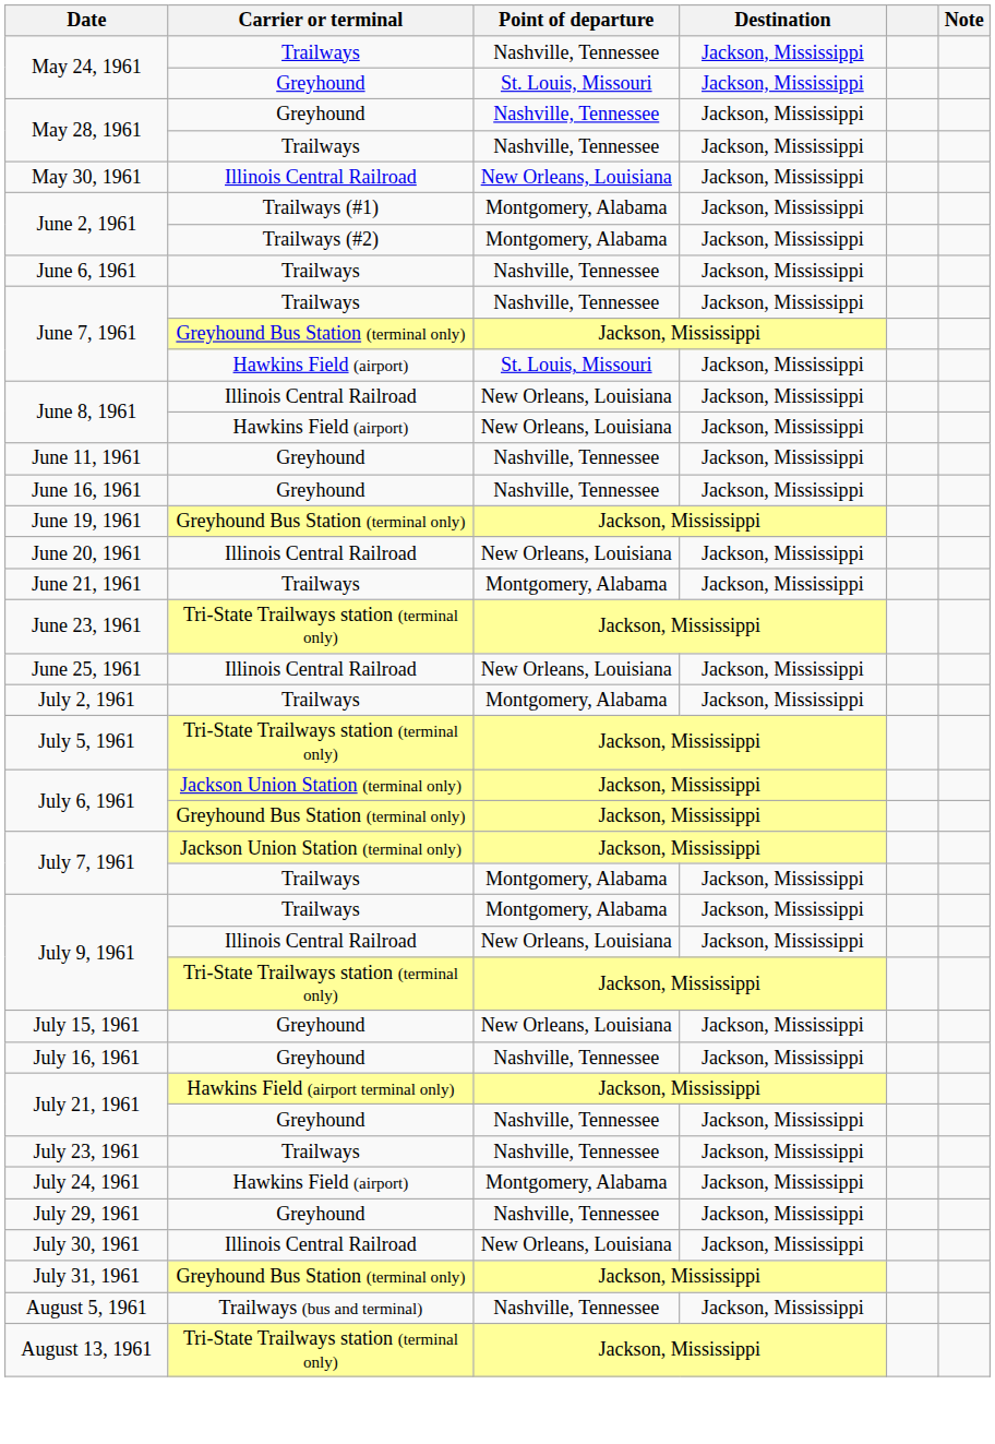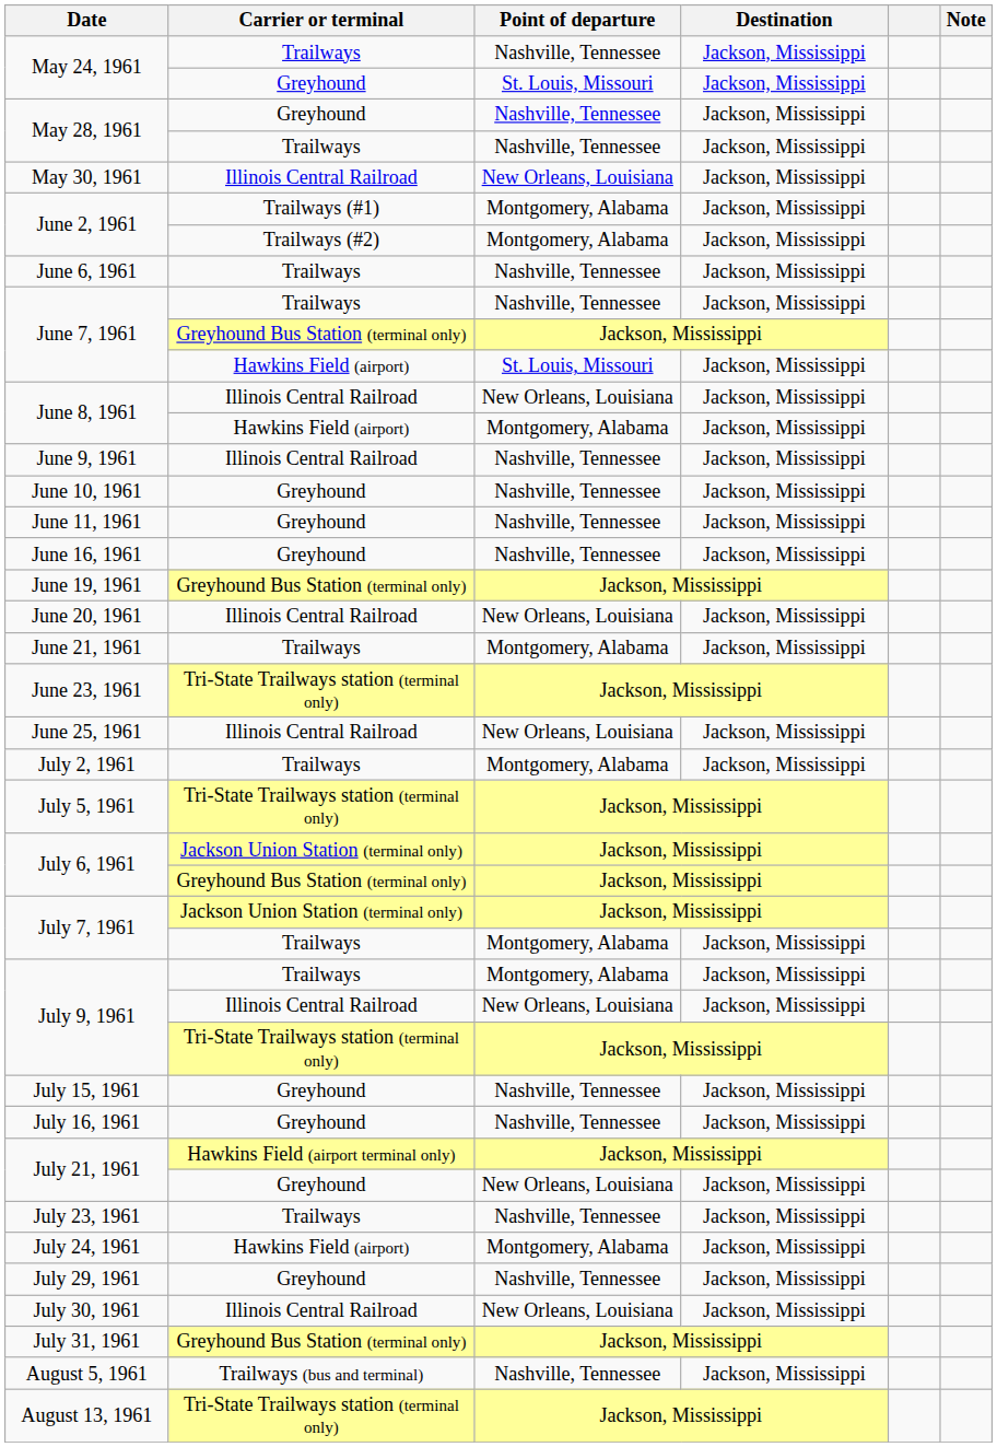 <table class="wikitable plainrowheaders" style="text-align:center;">
 <tr>
 <th style="width:125px;" scope="col">Date</th>
 <th style="width:240px;" scope="col">Carrier or terminal</th>
 <th style="width:160px;" scope="col">Point of departure</th>
 <th style="width:160px;" scope="col">Destination</th>
 <th style="width:35px;" scope="col"></th>
 <th style="width:35px;" scope="col">Note</th>
 </tr>
 <tr>
 <td rowspan="2">May 24, 1961</td>
 <td rowspan="1"><a href='#'>Trailways</a></td>
 <td rowspan="1">Nashville, Tennessee</td>
 <td rowspan="1"><a href='#'>Jackson, Mississippi</a></td>
 <td rowspan="1"></td>
 <td rowspan="1"></td>
 </tr>
 <tr>
 <td rowspan="1"><a href='#'>Greyhound</a></td>
 <td rowspan="1"><a href='#'>St. Louis, Missouri</a></td>
 <td rowspan="1"><a href='#'>Jackson, Mississippi</a></td>
 <td rowspan="1"></td>
 <td rowspan="1"></td>
 </tr>
 <tr>
 <td rowspan="2">May 28, 1961</td>
 <td rowspan="1">Greyhound</td>
 <td rowspan="1"><a href='#'>Nashville, Tennessee</a></td>
 <td rowspan="1">Jackson, Mississippi</td>
 <td rowspan="1"></td>
 <td rowspan="1"></td>
 </tr>
 <tr>
 <td rowspan="1">Trailways</td>
 <td rowspan="1">Nashville, Tennessee</td>
 <td rowspan="1">Jackson, Mississippi</td>
 <td rowspan="1"></td>
 <td rowspan="1"></td>
 </tr>
 <tr>
 <td rowspan="1">May 30, 1961</td>
 <td rowspan="1"><a href='#'>Illinois Central Railroad</a></td>
 <td rowspan="1"><a href='#'>New Orleans, Louisiana</a></td>
 <td rowspan="1">Jackson, Mississippi</td>
 <td rowspan="1"></td>
 <td rowspan="1"></td>
 </tr>
 <tr>
 <td rowspan="2">June 2, 1961</td>
 <td rowspan="1">Trailways (#1)</td>
 <td rowspan="1">Montgomery, Alabama</td>
 <td rowspan="1">Jackson, Mississippi</td>
 <td rowspan="1"></td>
 <td rowspan="1"></td>
 </tr>
 <tr>
 <td rowspan="1">Trailways (#2)</td>
 <td rowspan="1">Montgomery, Alabama</td>
 <td rowspan="1">Jackson, Mississippi</td>
 <td rowspan="1"></td>
 <td rowspan="1"></td>
 </tr>
 <tr>
 <td rowspan="1">June 6, 1961</td>
 <td rowspan="1">Trailways</td>
 <td rowspan="1">Nashville, Tennessee</td>
 <td rowspan="1">Jackson, Mississippi</td>
 <td rowspan="1"></td>
 <td rowspan="1"></td>
 </tr>
 <tr>
 <td rowspan="3">June 7, 1961</td>
 <td rowspan="1">Trailways</td>
 <td rowspan="1">Nashville, Tennessee</td>
 <td rowspan="1">Jackson, Mississippi</td>
 <td rowspan="1"></td>
 <td rowspan="1"></td>
 </tr>
 <tr>
 <td rowspan="1" bgcolor="#FFFF99"><a href='#'>Greyhound Bus Station</a> <small>(terminal only)</small></td>
 <td colspan="2" rowspan="1" bgcolor="#FFFF99">Jackson, Mississippi</td>
 <td rowspan="1"></td>
 <td rowspan="1"></td>
 </tr>
 <tr>
 <td rowspan="1"><a href='#'>Hawkins Field</a> <small>(airport)</small></td>
 <td rowspan="1"><a href='#'>St. Louis, Missouri</a></td>
 <td rowspan="1">Jackson, Mississippi</td>
 <td rowspan="1"></td>
 <td rowspan="1"></td>
 </tr>
 <tr>
 <td rowspan="2">June 8, 1961</td>
 <td rowspan="1">Illinois Central Railroad</td>
 <td rowspan="1">New Orleans, Louisiana</td>
 <td rowspan="1">Jackson, Mississippi</td>
 <td rowspan="1"></td>
 <td rowspan="1"></td>
 </tr>
 <tr>
 <td rowspan="1">Hawkins Field <small>(airport)</small></td>
-<td rowspan="1">New Orleans, Louisiana</td>
+<td rowspan="1">Montgomery, Alabama</td>
+<td rowspan="1">Jackson, Mississippi</td>
+<td rowspan="1"></td>
+<td rowspan="1"></td>
+</tr>
+<tr>
+<td rowspan="1">June 9, 1961</td>
+<td rowspan="1">Illinois Central Railroad</td>
+<td rowspan="1">Nashville, Tennessee</td>
+<td rowspan="1">Jackson, Mississippi</td>
+<td rowspan="1"></td>
+<td rowspan="1"></td>
+</tr>
+<tr>
+<td rowspan="1">June 10, 1961</td>
+<td rowspan="1">Greyhound</td>
+<td rowspan="1">Nashville, Tennessee</td>
 <td rowspan="1">Jackson, Mississippi</td>
 <td rowspan="1"></td>
 <td rowspan="1"></td>
 </tr>
 <tr>
 <td rowspan="1">June 11, 1961</td>
 <td rowspan="1">Greyhound</td>
 <td rowspan="1">Nashville, Tennessee</td>
 <td rowspan="1">Jackson, Mississippi</td>
 <td rowspan="1"></td>
 <td rowspan="1"></td>
 </tr>
 <tr>
 <td rowspan="1">June 16, 1961</td>
 <td rowspan="1">Greyhound</td>
 <td rowspan="1">Nashville, Tennessee</td>
 <td rowspan="1">Jackson, Mississippi</td>
 <td rowspan="1"></td>
 <td rowspan="1"></td>
 </tr>
 <tr>
 <td rowspan="1">June 19, 1961</td>
 <td rowspan="1" bgcolor="#FFFF99">Greyhound Bus Station <small>(terminal only)</small></td>
 <td colspan="2" rowspan="1" bgcolor="#FFFF99">Jackson, Mississippi</td>
 <td rowspan="1"></td>
 <td rowspan="1"></td>
 </tr>
 <tr>
 <td rowspan="1">June 20, 1961</td>
 <td rowspan="1">Illinois Central Railroad</td>
 <td rowspan="1">New Orleans, Louisiana</td>
 <td rowspan="1">Jackson, Mississippi</td>
 <td rowspan="1"></td>
 <td rowspan="1"></td>
 </tr>
 <tr>
 <td rowspan="1">June 21, 1961</td>
 <td rowspan="1">Trailways</td>
 <td rowspan="1">Montgomery, Alabama</td>
 <td rowspan="1">Jackson, Mississippi</td>
 <td rowspan="1"></td>
 <td rowspan="1"></td>
 </tr>
 <tr>
 <td rowspan="1">June 23, 1961</td>
 <td rowspan="1" bgcolor="#FFFF99">Tri-State Trailways station <small>(terminal only)</small></td>
 <td colspan="2" rowspan="1" bgcolor="#FFFF99">Jackson, Mississippi</td>
 <td rowspan="1"></td>
 <td rowspan="1"></td>
 </tr>
 <tr>
 <td rowspan="1">June 25, 1961</td>
 <td rowspan="1">Illinois Central Railroad</td>
 <td rowspan="1">New Orleans, Louisiana</td>
 <td rowspan="1">Jackson, Mississippi</td>
 <td rowspan="1"></td>
 <td rowspan="1"></td>
 </tr>
 <tr>
 <td rowspan="1">July 2, 1961</td>
 <td rowspan="1">Trailways</td>
 <td rowspan="1">Montgomery, Alabama</td>
 <td rowspan="1">Jackson, Mississippi</td>
 <td rowspan="1"></td>
 <td rowspan="1"></td>
 </tr>
 <tr>
 <td rowspan="1">July 5, 1961</td>
 <td rowspan="1" bgcolor="#FFFF99">Tri-State Trailways station <small>(terminal only)</small></td>
 <td colspan="2" rowspan="1" bgcolor="#FFFF99">Jackson, Mississippi</td>
 <td rowspan="1"></td>
 <td rowspan="1"></td>
 </tr>
 <tr>
 <td rowspan="2">July 6, 1961</td>
 <td rowspan="1" bgcolor="#FFFF99"><a href='#'>Jackson Union Station</a> <small>(terminal only)</small></td>
 <td colspan="2" rowspan="1" bgcolor="#FFFF99">Jackson, Mississippi</td>
 <td rowspan="1"></td>
 <td rowspan="1"></td>
 </tr>
 <tr>
 <td rowspan="1" bgcolor="#FFFF99">Greyhound Bus Station <small>(terminal only)</small></td>
 <td colspan="2" rowspan="1" bgcolor="#FFFF99">Jackson, Mississippi</td>
 <td rowspan="1"></td>
 <td rowspan="1"></td>
 </tr>
 <tr>
 <td rowspan="2">July 7, 1961</td>
 <td rowspan="1" bgcolor="#FFFF99">Jackson Union Station <small>(terminal only)</small></td>
 <td colspan="2" rowspan="1" bgcolor="#FFFF99">Jackson, Mississippi</td>
 <td rowspan="1"></td>
 <td rowspan="1"></td>
 </tr>
 <tr>
 <td rowspan="1">Trailways</td>
 <td rowspan="1">Montgomery, Alabama</td>
 <td rowspan="1">Jackson, Mississippi</td>
 <td rowspan="1"></td>
 <td rowspan="1"></td>
 </tr>
 <tr>
 <td rowspan="3">July 9, 1961</td>
 <td rowspan="1">Trailways</td>
 <td rowspan="1">Montgomery, Alabama</td>
 <td rowspan="1">Jackson, Mississippi</td>
 <td rowspan="1"></td>
 <td rowspan="1"></td>
 </tr>
 <tr>
 <td rowspan="1">Illinois Central Railroad</td>
 <td rowspan="1">New Orleans, Louisiana</td>
 <td rowspan="1">Jackson, Mississippi</td>
 <td rowspan="1"></td>
 <td rowspan="1"></td>
 </tr>
 <tr>
 <td rowspan="1" bgcolor="#FFFF99">Tri-State Trailways station <small>(terminal only)</small></td>
 <td colspan="2" rowspan="1" bgcolor="#FFFF99">Jackson, Mississippi</td>
 <td rowspan="1"></td>
 <td rowspan="1"></td>
 </tr>
 <tr>
 <td rowspan="1">July 15, 1961</td>
 <td rowspan="1">Greyhound</td>
-<td rowspan="1">New Orleans, Louisiana</td>
+<td rowspan="1">Nashville, Tennessee</td>
 <td rowspan="1">Jackson, Mississippi</td>
 <td rowspan="1"></td>
 <td rowspan="1"></td>
 </tr>
 <tr>
 <td rowspan="1">July 16, 1961</td>
 <td rowspan="1">Greyhound</td>
 <td rowspan="1">Nashville, Tennessee</td>
 <td rowspan="1">Jackson, Mississippi</td>
 <td rowspan="1"></td>
 <td rowspan="1"></td>
 </tr>
 <tr>
 <td rowspan="2">July 21, 1961</td>
 <td rowspan="1" bgcolor="#FFFF99">Hawkins Field <small>(airport terminal only)</small></td>
 <td colspan="2" rowspan="1" bgcolor="#FFFF99">Jackson, Mississippi</td>
 <td rowspan="1"></td>
 <td rowspan="1"></td>
 </tr>
 <tr>
 <td rowspan="1">Greyhound</td>
-<td rowspan="1">Nashville, Tennessee</td>
+<td rowspan="1">New Orleans, Louisiana</td>
 <td rowspan="1">Jackson, Mississippi</td>
 <td rowspan="1"></td>
 <td rowspan="1"></td>
 </tr>
 <tr>
 <td rowspan="1">July 23, 1961</td>
 <td rowspan="1">Trailways</td>
 <td rowspan="1">Nashville, Tennessee</td>
 <td rowspan="1">Jackson, Mississippi</td>
 <td rowspan="1"></td>
 <td rowspan="1"></td>
 </tr>
 <tr>
 <td rowspan="1">July 24, 1961</td>
 <td rowspan="1">Hawkins Field <small>(airport)</small></td>
 <td rowspan="1">Montgomery, Alabama</td>
 <td rowspan="1">Jackson, Mississippi</td>
 <td rowspan="1"></td>
 <td rowspan="1"></td>
 </tr>
 <tr>
 <td rowspan="1">July 29, 1961</td>
 <td rowspan="1">Greyhound</td>
 <td rowspan="1">Nashville, Tennessee</td>
 <td rowspan="1">Jackson, Mississippi</td>
 <td rowspan="1"></td>
 <td rowspan="1"></td>
 </tr>
 <tr>
 <td rowspan="1">July 30, 1961</td>
 <td rowspan="1">Illinois Central Railroad</td>
 <td rowspan="1">New Orleans, Louisiana</td>
 <td rowspan="1">Jackson, Mississippi</td>
 <td rowspan="1"></td>
 <td rowspan="1"></td>
 </tr>
 <tr>
 <td rowspan="1">July 31, 1961</td>
 <td rowspan="1" bgcolor="#FFFF99">Greyhound Bus Station <small>(terminal only)</small></td>
 <td colspan="2" rowspan="1" bgcolor="#FFFF99">Jackson, Mississippi</td>
 <td rowspan="1"></td>
 <td rowspan="1"></td>
 </tr>
 <tr>
 <td rowspan="1">August 5, 1961</td>
 <td rowspan="1">Trailways <small>(bus and terminal)</small></td>
 <td rowspan="1">Nashville, Tennessee</td>
 <td rowspan="1">Jackson, Mississippi</td>
 <td rowspan="1"></td>
 <td rowspan="1"></td>
 </tr>
 <tr>
 <td rowspan="1">August 13, 1961</td>
 <td rowspan="1" bgcolor="#FFFF99">Tri-State Trailways station <small>(terminal only)</small></td>
 <td colspan="2" rowspan="1" bgcolor="#FFFF99">Jackson, Mississippi</td>
 <td rowspan="1"></td>
 <td rowspan="1"></td>
 </tr>
 </table>
